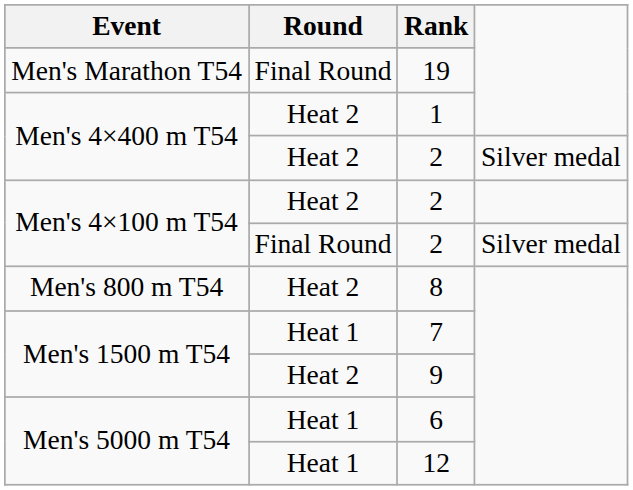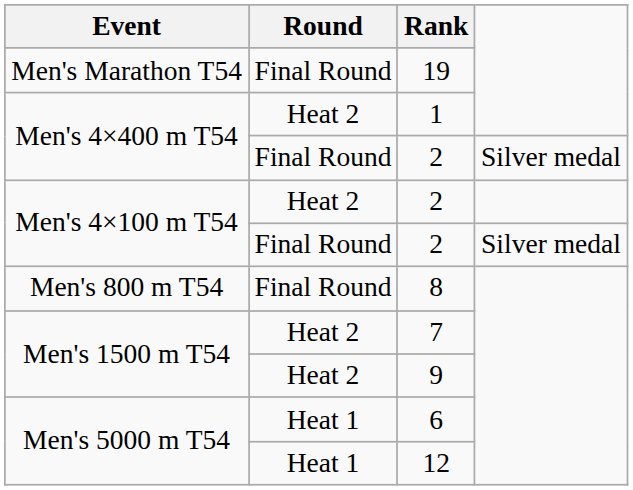 <table class="wikitable" style="text-align:center;">
 <tr>
 <th>Event</th>
 <th>Round</th>
 <th>Rank</th>
 </tr>
 <tr>
 <td>Men's Marathon T54</td>
 <td>Final Round</td>
 <td>19</td>
 </tr>
 <tr>
 <td rowspan="2">Men's 4×400 m T54</td>
 <td>Heat 2</td>
 <td>1</td>
 </tr>
 <tr>
-<td>Heat 2</td>
+<td>Final Round</td>
 <td>2</td>
 <td>Silver medal</td>
 </tr>
 <tr>
 <td rowspan="2">Men's 4×100 m T54</td>
 <td>Heat 2</td>
 <td>2</td>
 </tr>
 <tr>
 <td>Final Round</td>
 <td>2</td>
 <td>Silver medal</td>
 </tr>
 <tr>
 <td>Men's 800 m T54</td>
-<td>Heat 2</td>
+<td>Final Round</td>
 <td>8</td>
 </tr>
 <tr>
 <td rowspan="2">Men's 1500 m T54</td>
-<td>Heat 1</td>
+<td>Heat 2</td>
 <td>7</td>
 </tr>
 <tr>
 <td>Heat 2</td>
 <td>9</td>
 </tr>
 <tr>
 <td rowspan="2">Men's 5000 m T54</td>
 <td>Heat 1</td>
 <td>6</td>
 </tr>
 <tr>
 <td>Heat 1</td>
 <td>12</td>
 </tr>
 </table>
